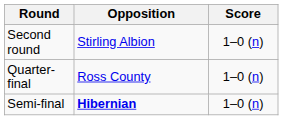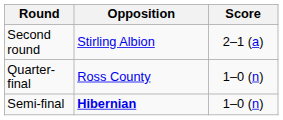 <table class="wikitable" style="text-align:left">
 <tr>
 <th width=80>Round</th>
 <th width=160>Opposition</th>
 <th width=80>Score</th>
 </tr>
 <tr>
 <td>Second round</td>
 <td><a href='#'>Stirling Albion</a></td>
-<td align=center>1–0 (<a href='#'>n</a>)</td>
+<td align=center>2–1 (<a href='#'>a</a>)</td>
 </tr>
 <tr>
 <td>Quarter-final</td>
 <td><a href='#'>Ross County</a></td>
 <td align=center>1–0 (<a href='#'>n</a>)</td>
 </tr>
 <tr>
 <td>Semi-final</td>
 <td><strong><a href='#'>Hibernian</a></strong></td>
 <td align=center>1–0 (<a href='#'>n</a>)</td>
 </tr>
 </table>
